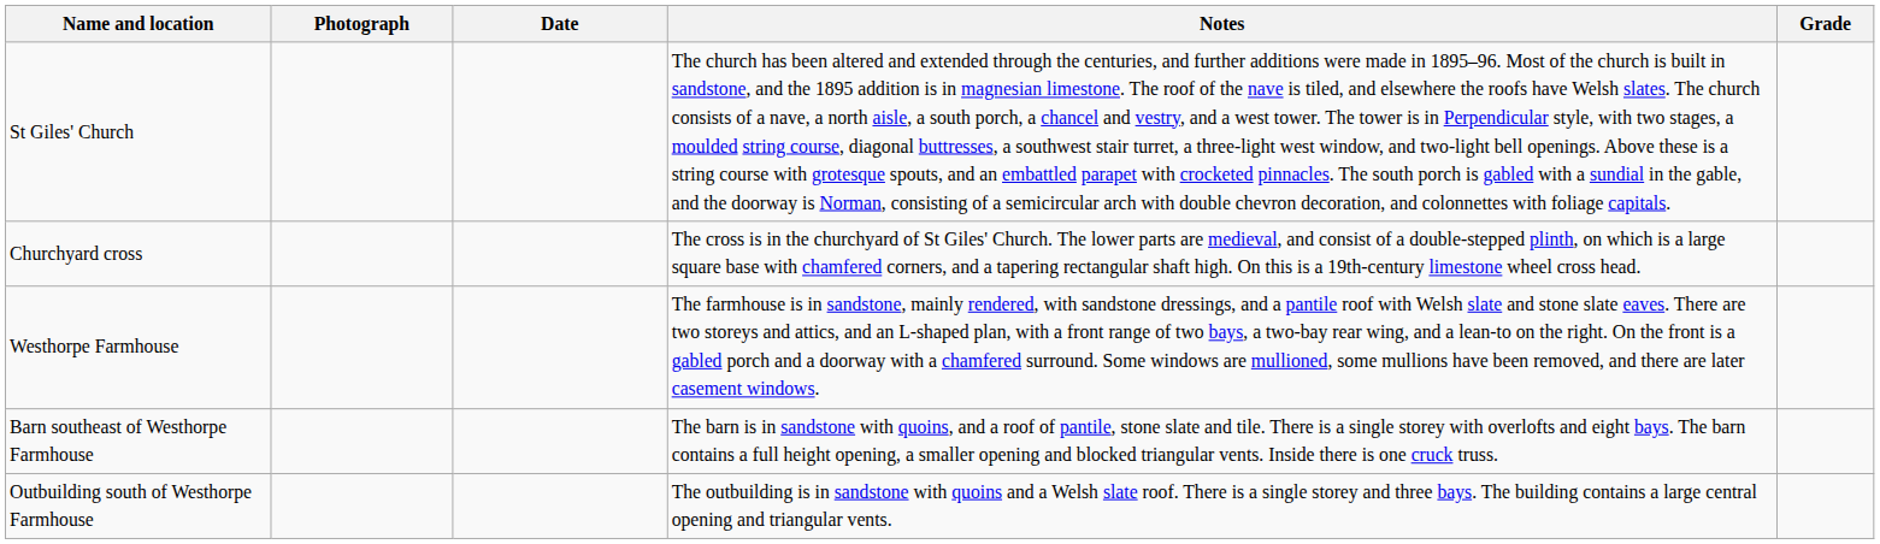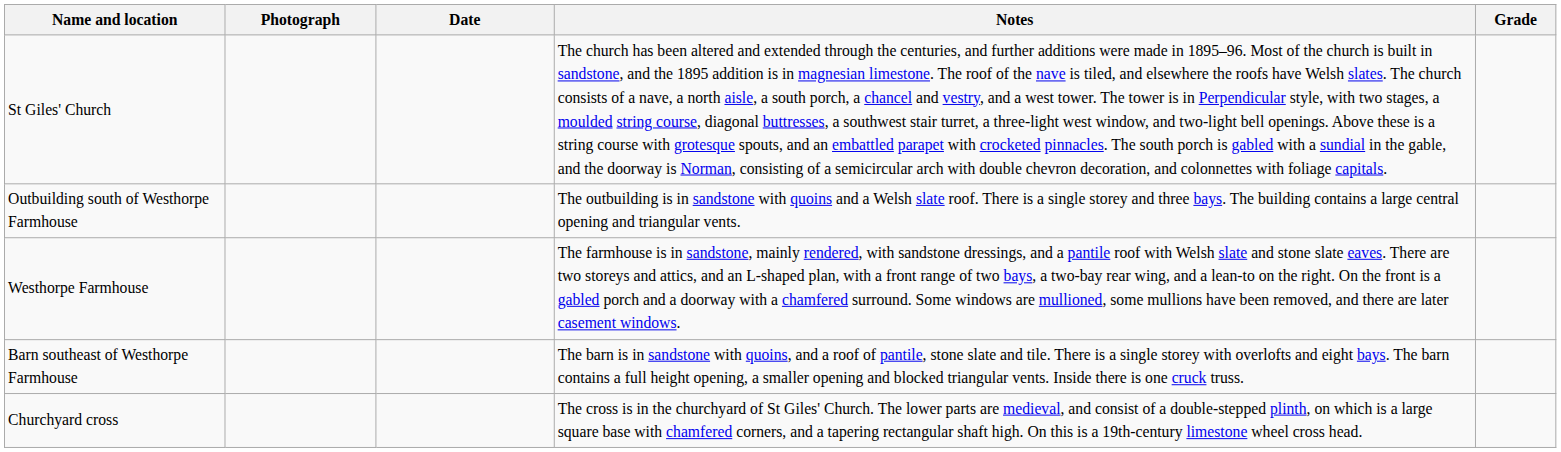 <table class="wikitable sortable plainrowheaders" style="width:100%; border:0; text-align:left; line-height:150%;">
 <tr>
 <th scope="col"  style="width:150px">Name and location</th>
 <th scope="col"  style="width:100px" class="unsortable">Photograph</th>
 <th scope="col"  style="width:120px">Date</th>
 <th scope="col"  style="width:650px" class="unsortable">Notes</th>
 <th scope="col"  style="width:50px">Grade</th>
 </tr>
 <tr>
 <td>St Giles' Church<br><small></small></td>
 <td></td>
 <td align="center"></td>
 <td>The church has been altered and extended through the centuries, and further additions were made in 1895–96.  Most of the church is built in <a href='#'>sandstone</a>, and the 1895 addition is in <a href='#'>magnesian limestone</a>.  The roof of the <a href='#'>nave</a> is tiled, and elsewhere the roofs have Welsh <a href='#'>slates</a>.  The church consists of a nave, a north <a href='#'>aisle</a>, a south porch, a <a href='#'>chancel</a> and <a href='#'>vestry</a>, and a west tower.  The tower is in <a href='#'>Perpendicular</a> style, with two stages, a <a href='#'>moulded</a> <a href='#'>string course</a>, diagonal <a href='#'>buttresses</a>, a southwest stair turret, a three-light west window, and two-light bell openings.  Above these is a string course with <a href='#'>grotesque</a> spouts, and an <a href='#'>embattled</a> <a href='#'>parapet</a> with <a href='#'>crocketed</a> <a href='#'>pinnacles</a>.  The south porch is <a href='#'>gabled</a> with a <a href='#'>sundial</a> in the gable, and the doorway is <a href='#'>Norman</a>, consisting of a semicircular arch with double chevron decoration, and colonnettes with foliage <a href='#'>capitals</a>.</td>
 <td align="center" ></td>
 </tr>
 <tr>
-<td>Churchyard cross<br><small></small></td>
+<td>Outbuilding south of Westhorpe Farmhouse<br><small></small></td>
 <td></td>
 <td align="center"></td>
-<td>The cross is in the churchyard of St Giles' Church.  The lower parts are <a href='#'>medieval</a>, and consist of a double-stepped <a href='#'>plinth</a>, on which is a large square base with <a href='#'>chamfered</a> corners, and a tapering rectangular shaft  high.  On this is a 19th-century <a href='#'>limestone</a> wheel cross head.</td>
+<td>The outbuilding is in <a href='#'>sandstone</a> with <a href='#'>quoins</a> and a Welsh <a href='#'>slate</a> roof.  There is a single storey and three <a href='#'>bays</a>.  The building contains a large central opening and triangular vents.</td>
 <td align="center" ></td>
 </tr>
 <tr>
 <td>Westhorpe Farmhouse<br><small></small></td>
 <td></td>
 <td align="center"></td>
 <td>The farmhouse is in <a href='#'>sandstone</a>, mainly <a href='#'>rendered</a>, with sandstone dressings, and a <a href='#'>pantile</a> roof with Welsh <a href='#'>slate</a> and stone slate <a href='#'>eaves</a>.  There are two storeys and attics, and an L-shaped plan, with a front range of two <a href='#'>bays</a>, a two-bay rear wing, and a lean-to on the right.  On the front is a <a href='#'>gabled</a> porch and a doorway with a <a href='#'>chamfered</a> surround.  Some windows are <a href='#'>mullioned</a>, some mullions have been removed, and there are later <a href='#'>casement windows</a>.</td>
 <td align="center" ></td>
 </tr>
 <tr>
 <td>Barn southeast of Westhorpe Farmhouse<br><small></small></td>
 <td></td>
 <td align="center"></td>
 <td>The barn is in <a href='#'>sandstone</a> with <a href='#'>quoins</a>, and a roof of <a href='#'>pantile</a>, stone slate and tile.  There is a single storey with overlofts and eight <a href='#'>bays</a>.  The barn contains a full height opening, a smaller opening and blocked triangular vents.  Inside there is one <a href='#'>cruck</a> truss.</td>
 <td align="center" ></td>
 </tr>
 <tr>
-<td>Outbuilding south of Westhorpe Farmhouse<br><small></small></td>
+<td>Churchyard cross<br><small></small></td>
 <td></td>
 <td align="center"></td>
-<td>The outbuilding is in <a href='#'>sandstone</a> with <a href='#'>quoins</a> and a Welsh <a href='#'>slate</a> roof.  There is a single storey and three <a href='#'>bays</a>.  The building contains a large central opening and triangular vents.</td>
+<td>The cross is in the churchyard of St Giles' Church.  The lower parts are <a href='#'>medieval</a>, and consist of a double-stepped <a href='#'>plinth</a>, on which is a large square base with <a href='#'>chamfered</a> corners, and a tapering rectangular shaft  high.  On this is a 19th-century <a href='#'>limestone</a> wheel cross head.</td>
 <td align="center" ></td>
 </tr>
 <tr>
 </tr>
 </table>
